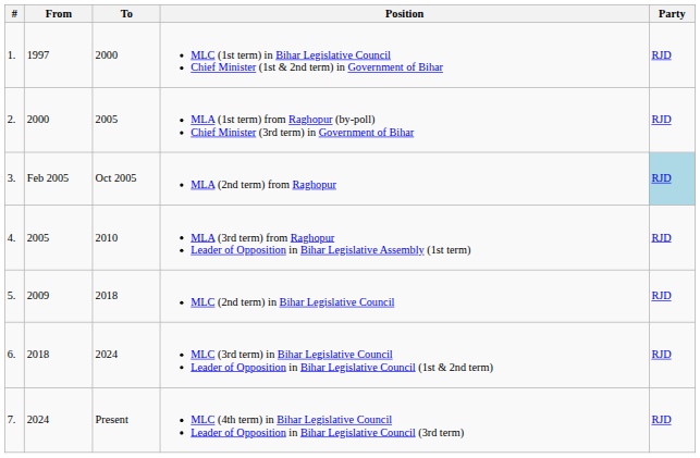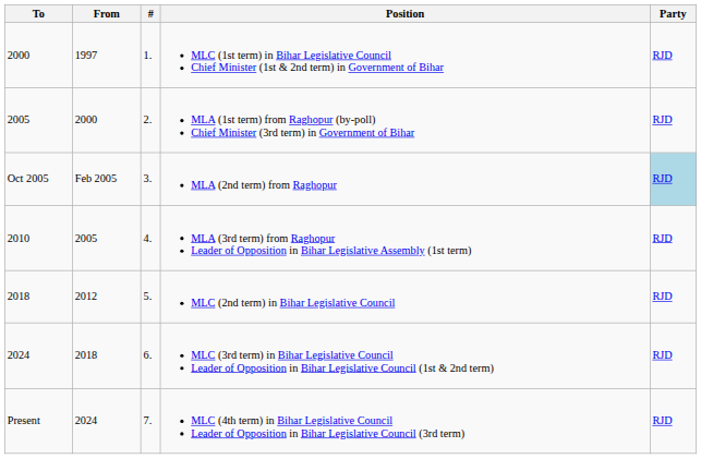 <table class="wikitable sortable" width=50%>
 <tr>
+<th>To</th>
+<th>From</th>
 <th>#</th>
-<th>From</th>
-<th>To</th>
 <th>Position</th>
 <th>Party</th>
 </tr>
 <tr>
+<td>2000</td>
+<td>1997</td>
 <td>1.</td>
-<td>1997</td>
-<td>2000</td>
 <td><br><ul><li><a href='#'>MLC</a> (1st term) in <a href='#'>Bihar Legislative Council</a></li><li><a href='#'>Chief Minister</a> (1st & 2nd term) in <a href='#'>Government of Bihar</a></li></ul></td>
 <td><a href='#'>RJD</a></td>
 </tr>
 <tr>
+<td>2005</td>
+<td>2000</td>
 <td>2.</td>
-<td>2000</td>
-<td>2005</td>
 <td><br><ul><li><a href='#'>MLA</a> (1st term) from <a href='#'>Raghopur</a> (by-poll)</li><li><a href='#'>Chief Minister</a> (3rd term) in <a href='#'>Government of Bihar</a></li></ul></td>
 <td><a href='#'>RJD</a></td>
 </tr>
 <tr>
+<td>Oct 2005</td>
+<td>Feb 2005</td>
 <td>3.</td>
-<td>Feb 2005</td>
-<td>Oct 2005</td>
 <td><br><ul><li><a href='#'>MLA</a> (2nd term) from <a href='#'>Raghopur</a></li></ul></td>
 <td style="background: lightblue;"><a href='#'>RJD</a></td>
 </tr>
 <tr>
+<td>2010</td>
+<td>2005</td>
 <td>4.</td>
-<td>2005</td>
-<td>2010</td>
 <td><br><ul><li><a href='#'>MLA</a> (3rd term) from <a href='#'>Raghopur</a></li><li><a href='#'>Leader of Opposition</a> in <a href='#'>Bihar Legislative Assembly</a> (1st term)</li></ul></td>
 <td><a href='#'>RJD</a></td>
 </tr>
 <tr>
+<td>2018</td>
+<td>2012</td>
 <td>5.</td>
-<td>2009</td>
-<td>2018</td>
 <td><br><ul><li><a href='#'>MLC</a> (2nd term) in <a href='#'>Bihar Legislative Council</a></li></ul></td>
 <td><a href='#'>RJD</a></td>
 </tr>
 <tr>
+<td>2024</td>
+<td>2018</td>
 <td>6.</td>
-<td>2018</td>
-<td>2024</td>
 <td><br><ul><li><a href='#'>MLC</a> (3rd term) in <a href='#'>Bihar Legislative Council</a></li><li><a href='#'>Leader of Opposition</a> in <a href='#'>Bihar Legislative Council</a> (1st & 2nd term)</li></ul></td>
 <td><a href='#'>RJD</a></td>
 </tr>
 <tr>
+<td>Present</td>
+<td>2024</td>
 <td>7.</td>
-<td>2024</td>
-<td>Present</td>
 <td><br><ul><li><a href='#'>MLC</a> (4th term) in <a href='#'>Bihar Legislative Council</a></li><li><a href='#'>Leader of Opposition</a> in <a href='#'>Bihar Legislative Council</a> (3rd term)</li></ul></td>
 <td><a href='#'>RJD</a></td>
 </tr>
 </table>
